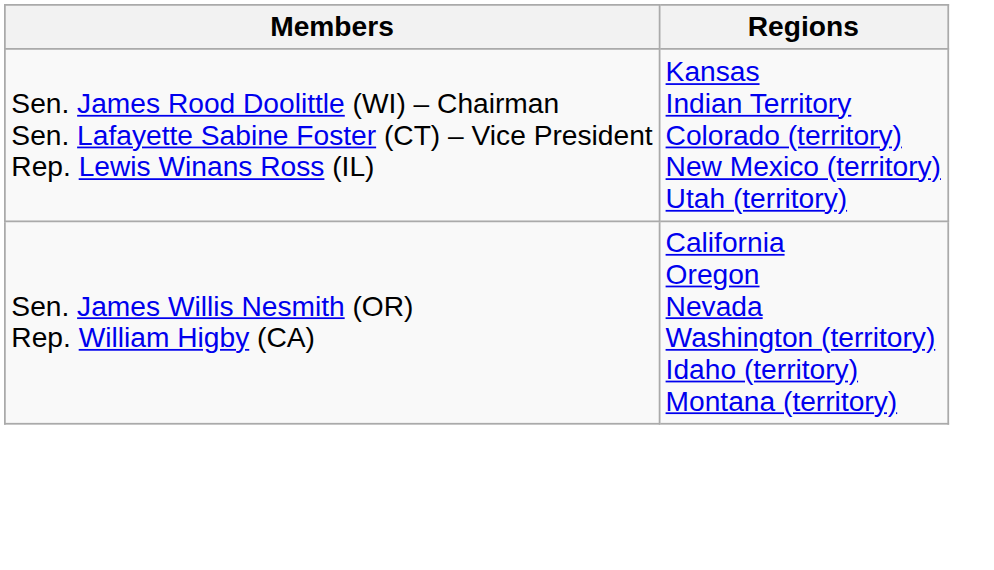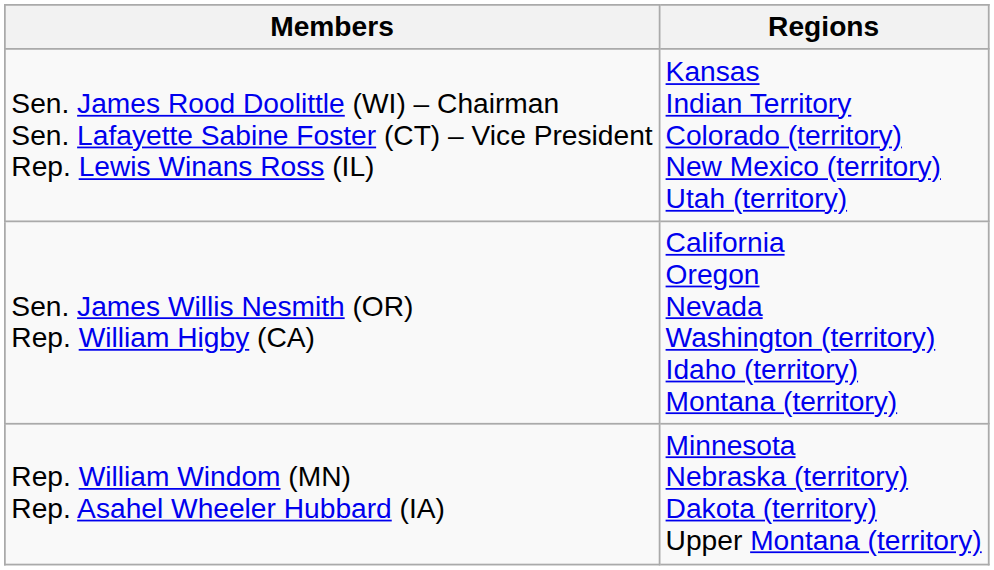 <table class="wikitable">
 <tr>
 <th>Members</th>
 <th>Regions</th>
 </tr>
 <tr>
 <td>Sen. <a href='#'>James Rood Doolittle</a> (WI) – Chairman<br>Sen. <a href='#'>Lafayette Sabine Foster</a> (CT) – Vice President<br>Rep. <a href='#'>Lewis Winans Ross</a> (IL)</td>
 <td><a href='#'>Kansas</a><br><a href='#'>Indian Territory</a><br><a href='#'>Colorado (territory)</a><br><a href='#'>New Mexico (territory)</a><br><a href='#'>Utah (territory)</a></td>
 </tr>
 <tr>
 <td>Sen. <a href='#'>James Willis Nesmith</a> (OR)<br>Rep. <a href='#'>William Higby</a> (CA)</td>
 <td><a href='#'>California</a><br><a href='#'>Oregon</a><br><a href='#'>Nevada</a><br><a href='#'>Washington (territory)</a><br><a href='#'>Idaho (territory)</a><br><a href='#'>Montana (territory)</a></td>
 </tr>
+<tr>
+<td>Rep. <a href='#'>William Windom</a> (MN)<br>Rep. <a href='#'>Asahel Wheeler Hubbard</a> (IA)</td>
+<td><a href='#'>Minnesota</a><br><a href='#'>Nebraska (territory)</a><br><a href='#'>Dakota (territory)</a><br>Upper <a href='#'>Montana (territory)</a></td>
+</tr>
 </table>
